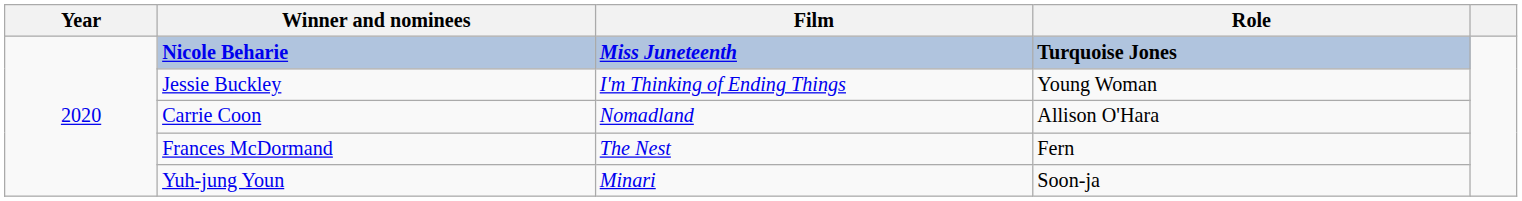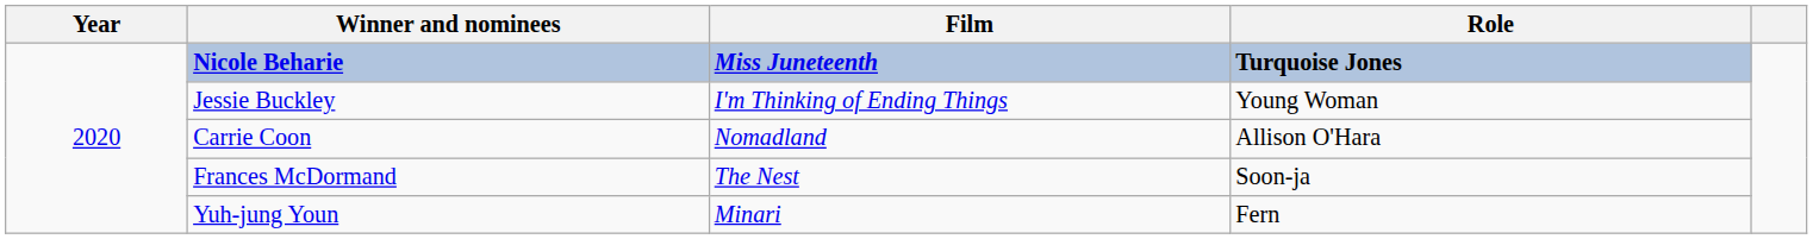 <table class="wikitable" width="95%" cellpadding="5">
 <tr>
 <th width="100"><strong>Year</strong></th>
 <th width="300"><strong>Winner and nominees</strong></th>
 <th width="300"><strong>Film</strong></th>
 <th width="300"><strong>Role</strong></th>
 <th width="25"><strong></strong></th>
 </tr>
 <tr>
 <td rowspan="5" style="text-align:center;"><a href='#'>2020</a></td>
 <td style="background:#B0C4DE"><strong><a href='#'>Nicole Beharie</a></strong></td>
 <td style="background:#B0C4DE"><strong><em><a href='#'>Miss Juneteenth</a></em></strong></td>
 <td style="background:#B0C4DE"><strong>Turquoise Jones</strong></td>
 <td rowspan="5" style="text-align:center;"></td>
 </tr>
 <tr>
 <td><a href='#'>Jessie Buckley</a></td>
 <td><em><a href='#'>I'm Thinking of Ending Things</a></em></td>
 <td>Young Woman</td>
 </tr>
 <tr>
 <td><a href='#'>Carrie Coon</a></td>
 <td><em><a href='#'>Nomadland</a></em></td>
 <td>Allison O'Hara</td>
 </tr>
 <tr>
 <td><a href='#'>Frances McDormand</a></td>
 <td><em><a href='#'>The Nest</a></em></td>
-<td>Fern</td>
+<td>Soon-ja</td>
 </tr>
 <tr>
 <td><a href='#'>Yuh-jung Youn</a></td>
 <td><em><a href='#'>Minari</a></em></td>
-<td>Soon-ja</td>
+<td>Fern</td>
 </tr>
 </table>
